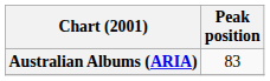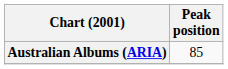 <table class="wikitable sortable plainrowheaders">
 <tr>
 <th align="left">Chart (2001)</th>
 <th align="left">Peak<br>position</th>
 </tr>
 <tr>
 <th scope="row">Australian Albums (<a href='#'>ARIA</a>)</th>
-<td align="center">83</td>
+<td align="center">85</td>
 </tr>
 <tr>
 </tr>
 <tr>
 </tr>
 </table>
